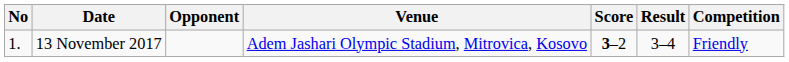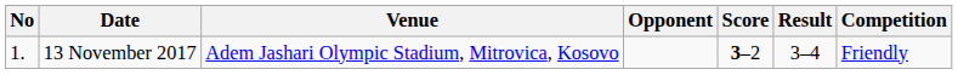 <table class="wikitable" style="font-size:100%;">
 <tr>
 <th>No</th>
 <th>Date</th>
+<th>Venue</th>
 <th>Opponent</th>
-<th>Venue</th>
 <th>Score</th>
 <th>Result</th>
 <th>Competition</th>
 </tr>
 <tr>
 <td>1.</td>
 <td>13 November 2017</td>
+<td><a href='#'>Adem Jashari Olympic Stadium</a>, <a href='#'>Mitrovica</a>, <a href='#'>Kosovo</a></td>
 <td></td>
-<td><a href='#'>Adem Jashari Olympic Stadium</a>, <a href='#'>Mitrovica</a>, <a href='#'>Kosovo</a></td>
 <td align=center><strong>3</strong>–2</td>
 <td align=center>3–4</td>
 <td><a href='#'>Friendly</a></td>
 </tr>
 </table>
